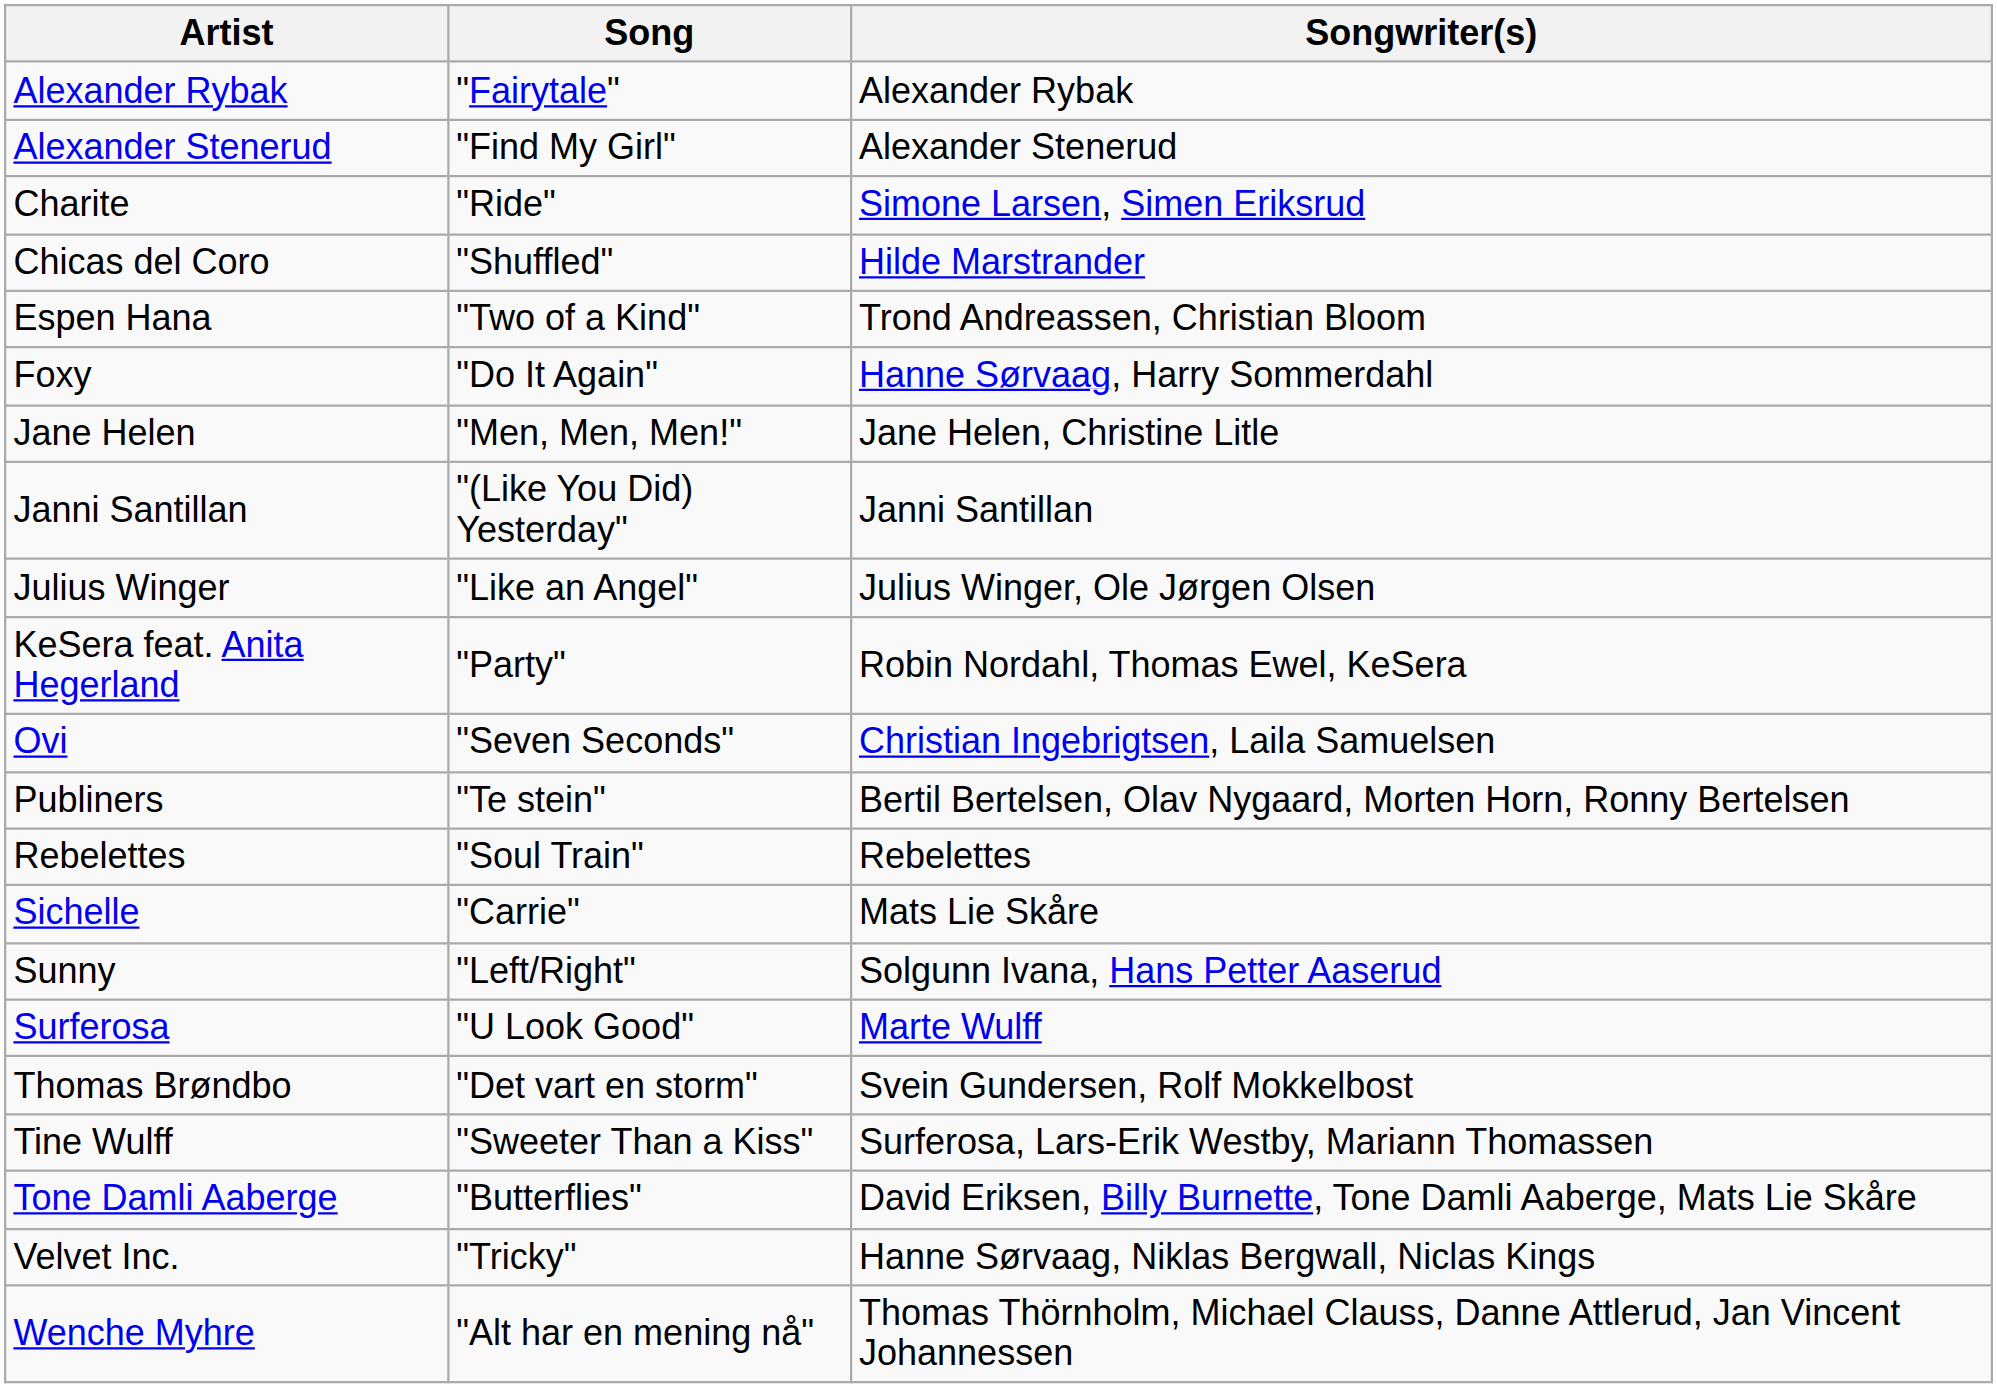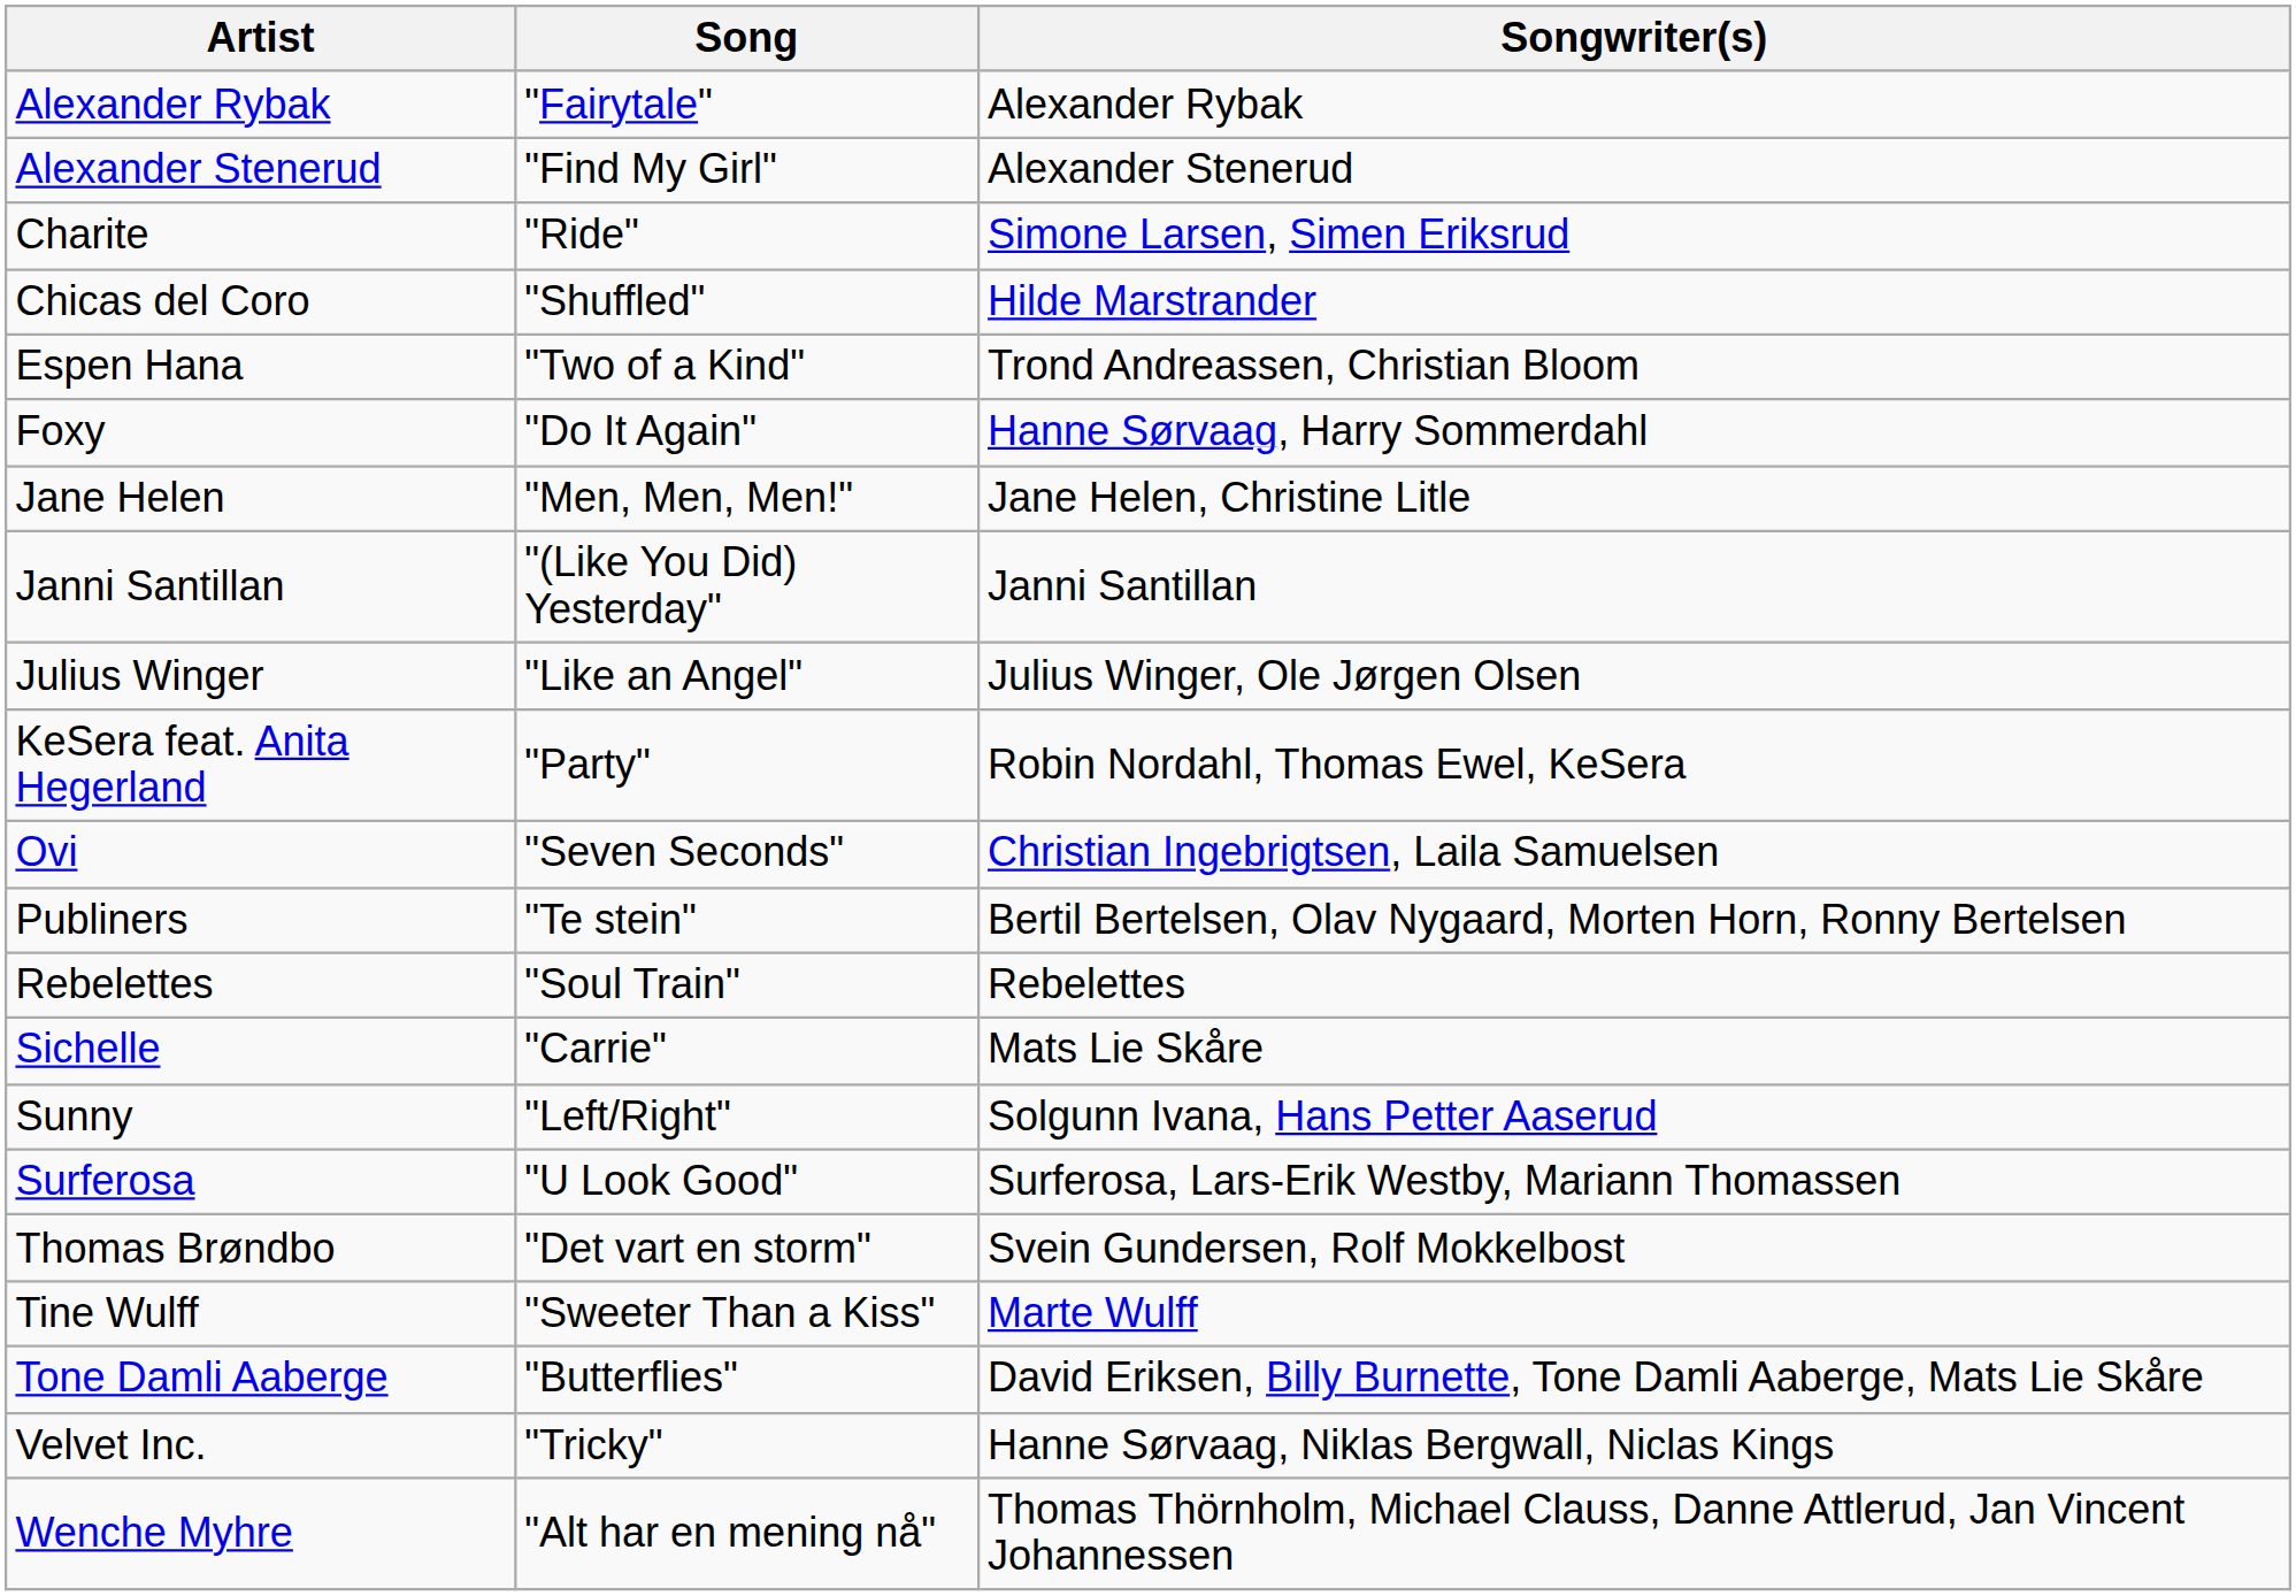 <table class="sortable wikitable" style="margin: 1em auto 1em auto; text-align:left">
 <tr>
 <th>Artist</th>
 <th>Song</th>
 <th>Songwriter(s)</th>
 </tr>
 <tr>
 <td><a href='#'>Alexander Rybak</a></td>
 <td>"<a href='#'>Fairytale</a>"</td>
 <td>Alexander Rybak</td>
 </tr>
 <tr>
 <td><a href='#'>Alexander Stenerud</a></td>
 <td>"Find My Girl"</td>
 <td>Alexander Stenerud</td>
 </tr>
 <tr>
 <td>Charite</td>
 <td>"Ride"</td>
 <td><a href='#'>Simone Larsen</a>, <a href='#'>Simen Eriksrud</a></td>
 </tr>
 <tr>
 <td>Chicas del Coro</td>
 <td>"Shuffled"</td>
 <td><a href='#'>Hilde Marstrander</a></td>
 </tr>
 <tr>
 <td>Espen Hana</td>
 <td>"Two of a Kind"</td>
 <td>Trond Andreassen, Christian Bloom</td>
 </tr>
 <tr>
 <td>Foxy</td>
 <td>"Do It Again"</td>
 <td><a href='#'>Hanne Sørvaag</a>, Harry Sommerdahl</td>
 </tr>
 <tr>
 <td>Jane Helen</td>
 <td>"Men, Men, Men!"</td>
 <td>Jane Helen, Christine Litle</td>
 </tr>
 <tr>
 <td>Janni Santillan</td>
 <td>"(Like You Did) Yesterday"</td>
 <td>Janni Santillan</td>
 </tr>
 <tr>
 <td>Julius Winger</td>
 <td>"Like an Angel"</td>
 <td>Julius Winger, Ole Jørgen Olsen</td>
 </tr>
 <tr>
 <td>KeSera feat. <a href='#'>Anita Hegerland</a></td>
 <td>"Party"</td>
 <td>Robin Nordahl, Thomas Ewel, KeSera</td>
 </tr>
 <tr>
 <td><a href='#'>Ovi</a></td>
 <td>"Seven Seconds"</td>
 <td><a href='#'>Christian Ingebrigtsen</a>, Laila Samuelsen</td>
 </tr>
 <tr>
 <td>Publiners</td>
 <td>"Te stein"</td>
 <td>Bertil Bertelsen, Olav Nygaard, Morten Horn, Ronny Bertelsen</td>
 </tr>
 <tr>
 <td>Rebelettes</td>
 <td>"Soul Train"</td>
 <td>Rebelettes</td>
 </tr>
 <tr>
 <td><a href='#'>Sichelle</a></td>
 <td>"Carrie"</td>
 <td>Mats Lie Skåre</td>
 </tr>
 <tr>
 <td>Sunny</td>
 <td>"Left/Right"</td>
 <td>Solgunn Ivana, <a href='#'>Hans Petter Aaserud</a></td>
 </tr>
 <tr>
 <td><a href='#'>Surferosa</a></td>
 <td>"U Look Good"</td>
-<td><a href='#'>Marte Wulff</a></td>
+<td>Surferosa, Lars-Erik Westby, Mariann Thomassen</td>
 </tr>
 <tr>
 <td>Thomas Brøndbo</td>
 <td>"Det vart en storm"</td>
 <td>Svein Gundersen, Rolf Mokkelbost</td>
 </tr>
 <tr>
 <td>Tine Wulff</td>
 <td>"Sweeter Than a Kiss"</td>
-<td>Surferosa, Lars-Erik Westby, Mariann Thomassen</td>
+<td><a href='#'>Marte Wulff</a></td>
 </tr>
 <tr>
 <td><a href='#'>Tone Damli Aaberge</a></td>
 <td>"Butterflies"</td>
 <td>David Eriksen, <a href='#'>Billy Burnette</a>, Tone Damli Aaberge, Mats Lie Skåre</td>
 </tr>
 <tr>
 <td>Velvet Inc.</td>
 <td>"Tricky"</td>
 <td>Hanne Sørvaag, Niklas Bergwall, Niclas Kings</td>
 </tr>
 <tr>
 <td><a href='#'>Wenche Myhre</a></td>
 <td>"Alt har en mening nå"</td>
 <td>Thomas Thörnholm, Michael Clauss, Danne Attlerud, Jan Vincent Johannessen</td>
 </tr>
 </table>
